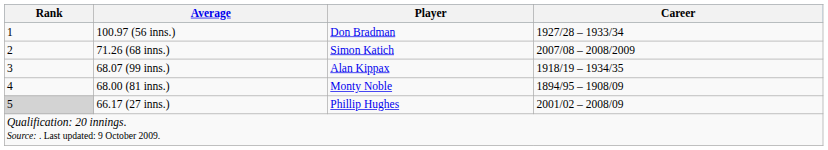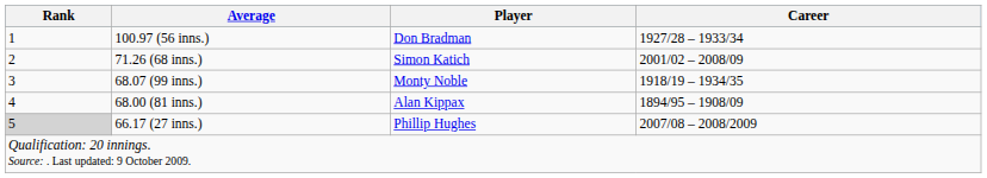 <table class="wikitable" style="width:90%;">
 <tr style="background:#87cefa;">
 <th>Rank</th>
 <th><a href='#'>Average</a></th>
 <th>Player</th>
 <th>Career</th>
 </tr>
 <tr>
 <td>1</td>
 <td>100.97 (56 inns.)</td>
 <td><a href='#'>Don Bradman</a></td>
 <td>1927/28 – 1933/34</td>
 </tr>
 <tr>
 <td>2</td>
 <td>71.26 (68 inns.)</td>
 <td><a href='#'>Simon Katich</a></td>
-<td>2007/08 – 2008/2009</td>
+<td>2001/02 – 2008/09</td>
 </tr>
 <tr>
 <td>3</td>
 <td>68.07 (99 inns.)</td>
-<td><a href='#'>Alan Kippax</a></td>
+<td><a href='#'>Monty Noble</a></td>
 <td>1918/19 – 1934/35</td>
 </tr>
 <tr>
 <td>4</td>
 <td>68.00 (81 inns.)</td>
-<td><a href='#'>Monty Noble</a></td>
+<td><a href='#'>Alan Kippax</a></td>
 <td>1894/95 – 1908/09</td>
 </tr>
 <tr>
 <td style="background: lightgrey;">5</td>
 <td>66.17 (27 inns.)</td>
 <td><a href='#'>Phillip Hughes</a></td>
-<td>2001/02 – 2008/09</td>
+<td>2007/08 – 2008/2009</td>
 </tr>
 <tr>
 <td colspan=4><em>Qualification: 20 innings</em>.<br><small><em>Source: </em>. Last updated: 9 October 2009.</small></td>
 </tr>
 </table>
